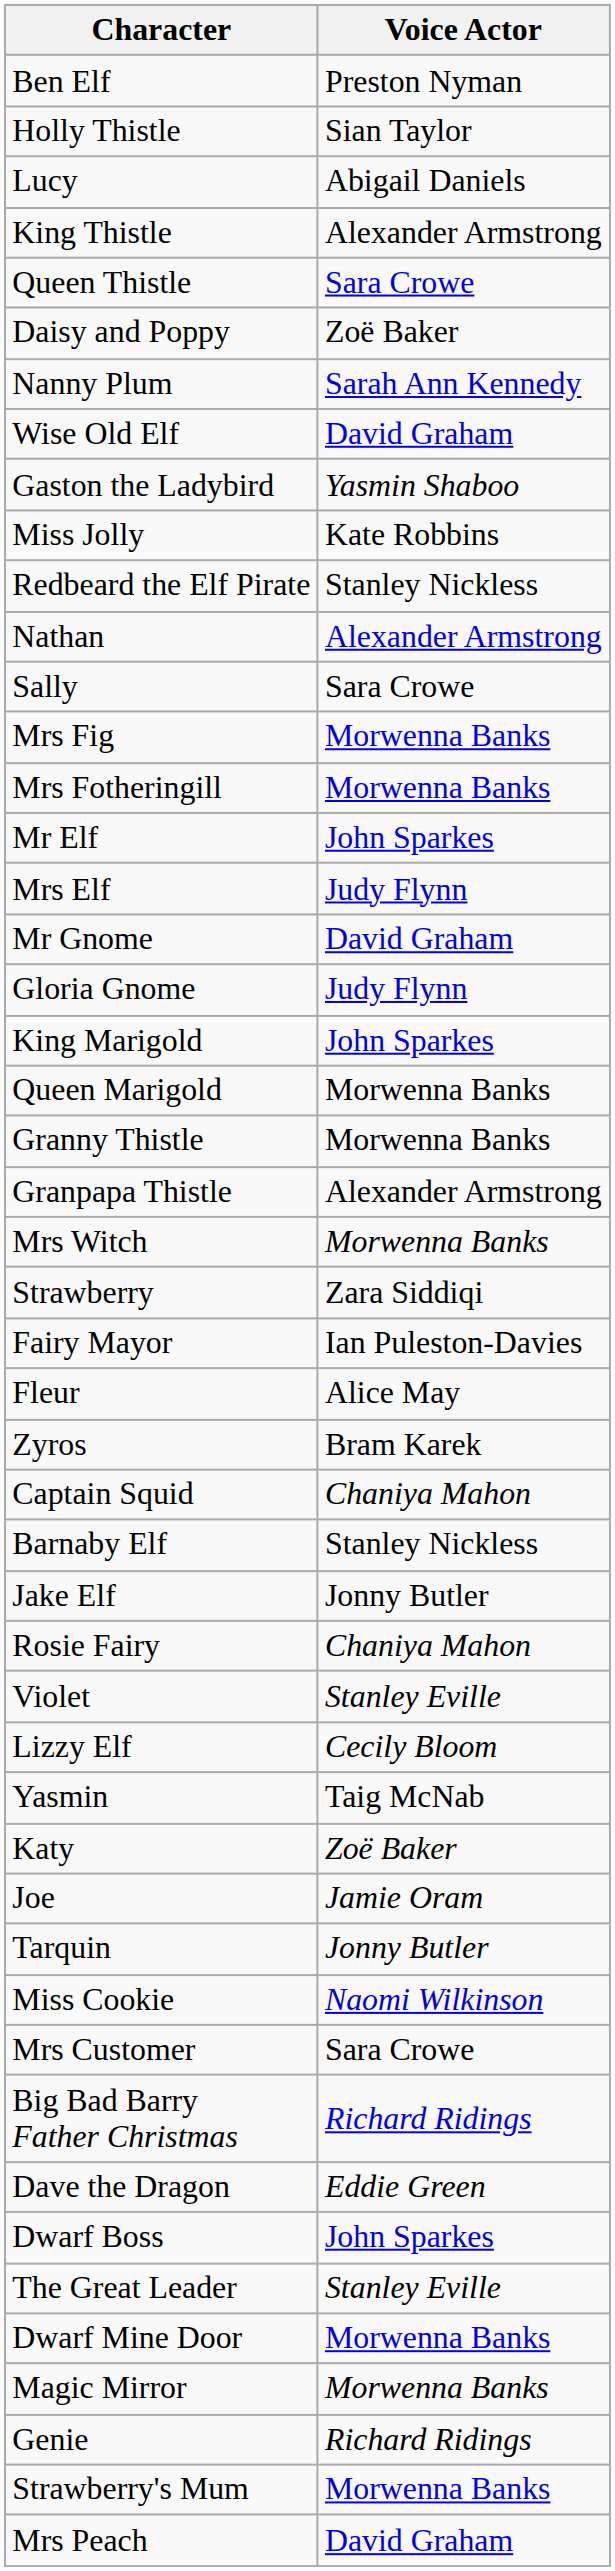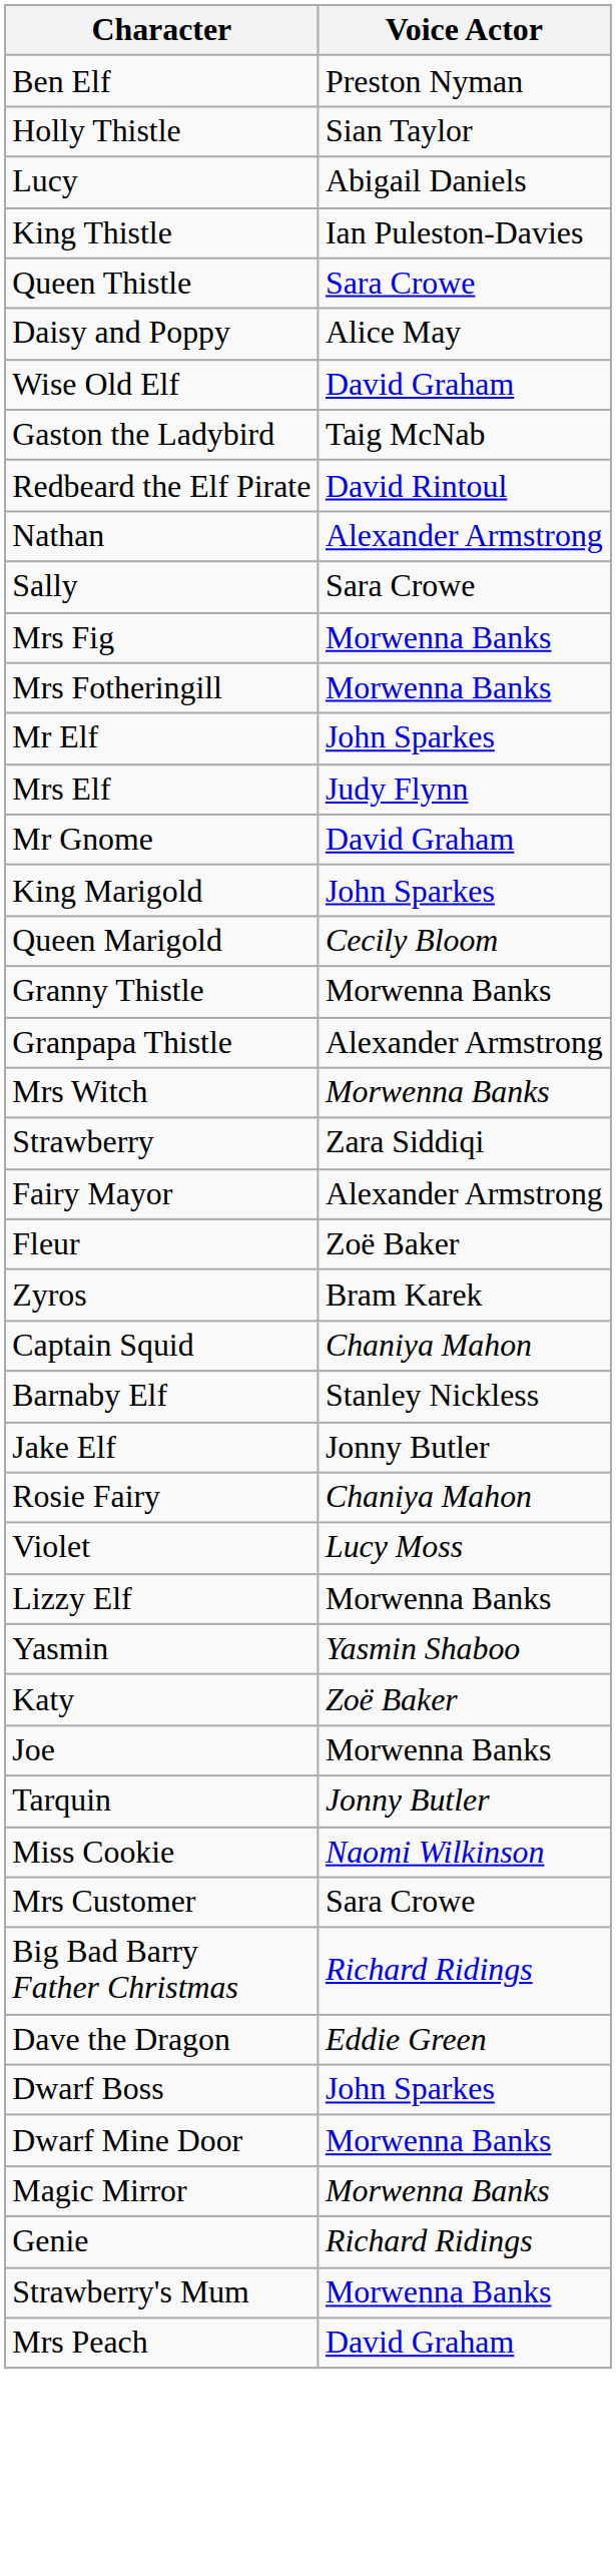 <table class="wikitable">
 <tr style="background:#b0c4de; text-align:center;">
 <th>Character</th>
 <th>Voice Actor</th>
 </tr>
 <tr>
 <td>Ben Elf</td>
 <td>Preston Nyman</td>
 </tr>
 <tr>
 <td>Holly Thistle</td>
 <td>Sian Taylor</td>
 </tr>
 <tr>
 <td>Lucy</td>
 <td>Abigail Daniels</td>
 </tr>
 <tr>
 <td>King Thistle</td>
-<td>Alexander Armstrong</td>
+<td>Ian Puleston-Davies</td>
 </tr>
 <tr>
 <td>Queen Thistle</td>
 <td><a href='#'>Sara Crowe</a></td>
 </tr>
 <tr>
 <td>Daisy and Poppy</td>
-<td>Zoë Baker</td>
-</tr>
-<tr>
-<td>Nanny Plum</td>
-<td><a href='#'>Sarah Ann Kennedy</a></td>
+<td>Alice May</td>
 </tr>
 <tr>
 <td>Wise Old Elf</td>
 <td><a href='#'>David Graham</a></td>
 </tr>
 <tr>
 <td>Gaston the Ladybird</td>
-<td><em>Yasmin Shaboo</em></td>
-</tr>
-<tr>
-<td>Miss Jolly</td>
-<td>Kate Robbins</td>
+<td>Taig McNab</td>
 </tr>
 <tr>
 <td>Redbeard the Elf Pirate</td>
-<td>Stanley Nickless</td>
+<td><a href='#'>David Rintoul</a></td>
 </tr>
 <tr>
 <td>Nathan</td>
 <td><a href='#'>Alexander Armstrong</a></td>
 </tr>
 <tr>
 <td>Sally</td>
 <td>Sara Crowe</td>
 </tr>
 <tr>
 <td>Mrs Fig</td>
 <td><a href='#'>Morwenna Banks</a></td>
 </tr>
 <tr>
 <td>Mrs Fotheringill</td>
 <td><a href='#'>Morwenna Banks</a></td>
 </tr>
 <tr>
 <td>Mr Elf</td>
 <td><a href='#'>John Sparkes</a></td>
 </tr>
 <tr>
 <td>Mrs Elf</td>
 <td><a href='#'>Judy Flynn</a></td>
 </tr>
 <tr>
 <td>Mr Gnome</td>
 <td><a href='#'>David Graham</a></td>
 </tr>
 <tr>
-<td>Gloria Gnome</td>
-<td><a href='#'>Judy Flynn</a></td>
-</tr>
-<tr>
 <td>King Marigold</td>
 <td><a href='#'>John Sparkes</a></td>
 </tr>
 <tr>
 <td>Queen Marigold</td>
-<td>Morwenna Banks</td>
+<td><em>Cecily Bloom</em></td>
 </tr>
 <tr>
 <td>Granny Thistle</td>
 <td>Morwenna Banks</td>
 </tr>
 <tr>
 <td>Granpapa Thistle</td>
 <td>Alexander Armstrong</td>
 </tr>
 <tr>
 <td>Mrs Witch</td>
 <td><em>Morwenna Banks</em></td>
 </tr>
 <tr>
 <td>Strawberry</td>
 <td>Zara Siddiqi</td>
 </tr>
 <tr>
 <td>Fairy Mayor</td>
-<td>Ian Puleston-Davies</td>
+<td>Alexander Armstrong</td>
 </tr>
 <tr>
 <td>Fleur</td>
-<td>Alice May</td>
+<td>Zoë Baker</td>
 </tr>
 <tr>
 <td>Zyros</td>
 <td>Bram Karek</td>
 </tr>
 <tr>
 <td>Captain Squid</td>
 <td><em>Chaniya Mahon</em></td>
 </tr>
 <tr>
 <td>Barnaby Elf</td>
 <td>Stanley Nickless</td>
 </tr>
 <tr>
 <td>Jake Elf</td>
 <td>Jonny Butler</td>
 </tr>
 <tr>
 <td>Rosie Fairy</td>
 <td><em>Chaniya Mahon</em></td>
 </tr>
 <tr>
 <td>Violet</td>
-<td><em>Stanley Eville</em></td>
+<td><em>Lucy Moss</em></td>
 </tr>
 <tr>
 <td>Lizzy Elf</td>
-<td><em>Cecily Bloom</em></td>
+<td>Morwenna Banks</td>
 </tr>
 <tr>
 <td>Yasmin</td>
-<td>Taig McNab</td>
+<td><em>Yasmin Shaboo</em></td>
 </tr>
 <tr>
 <td>Katy</td>
 <td><em>Zoë Baker</em></td>
 </tr>
 <tr>
 <td>Joe</td>
-<td><em>Jamie Oram</em></td>
+<td>Morwenna Banks</td>
 </tr>
 <tr>
 <td>Tarquin</td>
 <td><em>Jonny Butler</em></td>
 </tr>
 <tr>
 <td>Miss Cookie</td>
 <td><em><a href='#'>Naomi Wilkinson</a></em></td>
 </tr>
 <tr>
 <td>Mrs Customer</td>
 <td>Sara Crowe</td>
 </tr>
 <tr>
 <td>Big Bad Barry<br><em>Father Christmas</em></td>
 <td><em><a href='#'>Richard Ridings</a></em></td>
 </tr>
 <tr>
 <td>Dave the Dragon</td>
 <td><em>Eddie Green</em></td>
 </tr>
 <tr>
 <td>Dwarf Boss</td>
 <td><a href='#'>John Sparkes</a></td>
 </tr>
 <tr>
-<td>The Great Leader</td>
-<td><em>Stanley Eville</em></td>
-</tr>
-<tr>
 <td>Dwarf Mine Door</td>
 <td><a href='#'>Morwenna Banks</a></td>
 </tr>
 <tr>
 <td>Magic Mirror</td>
 <td><em>Morwenna Banks</em></td>
 </tr>
 <tr>
 <td>Genie</td>
 <td><em>Richard Ridings</em></td>
 </tr>
 <tr>
 <td>Strawberry's Mum</td>
 <td><a href='#'>Morwenna Banks</a></td>
 </tr>
 <tr>
 <td>Mrs Peach</td>
 <td><a href='#'>David Graham</a></td>
 </tr>
 </table>
